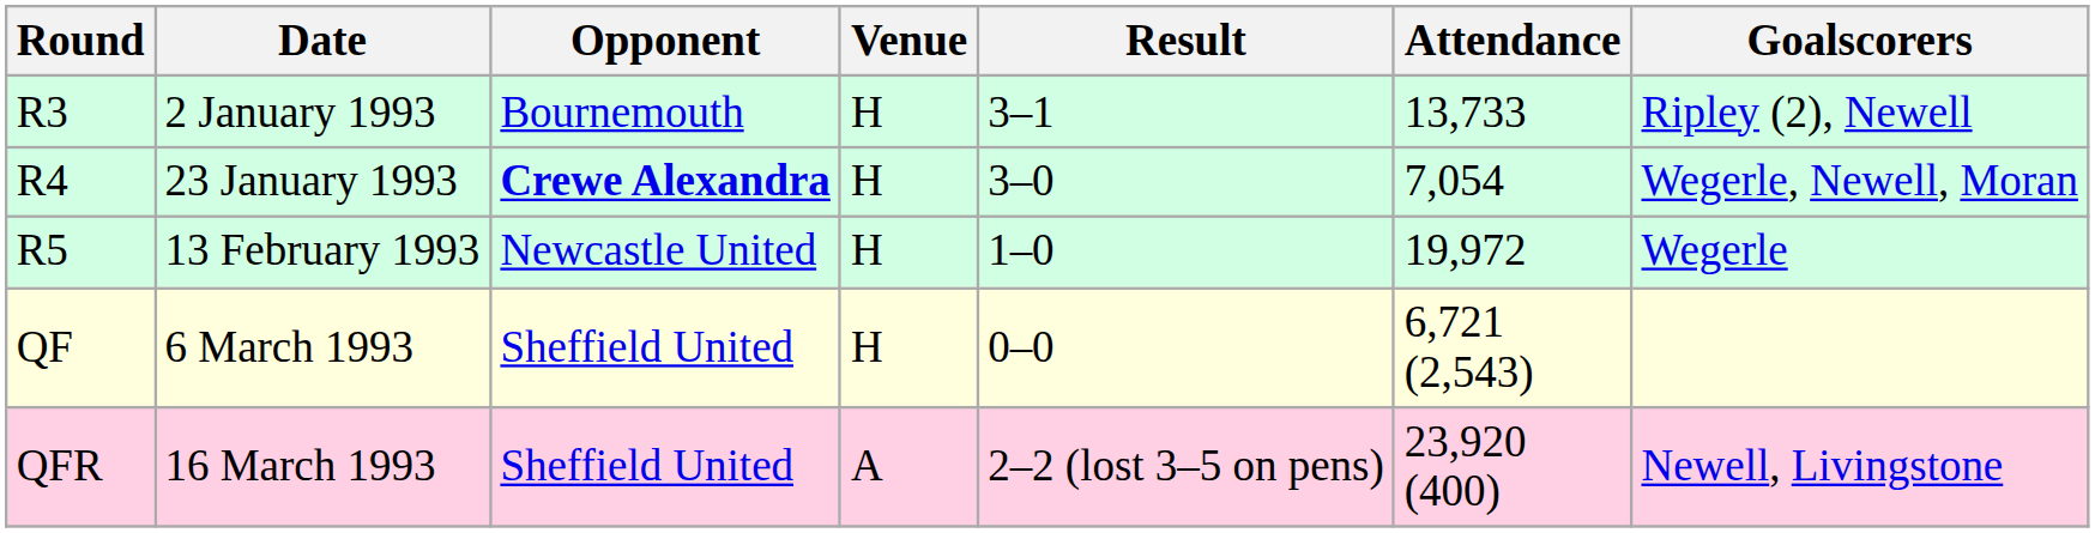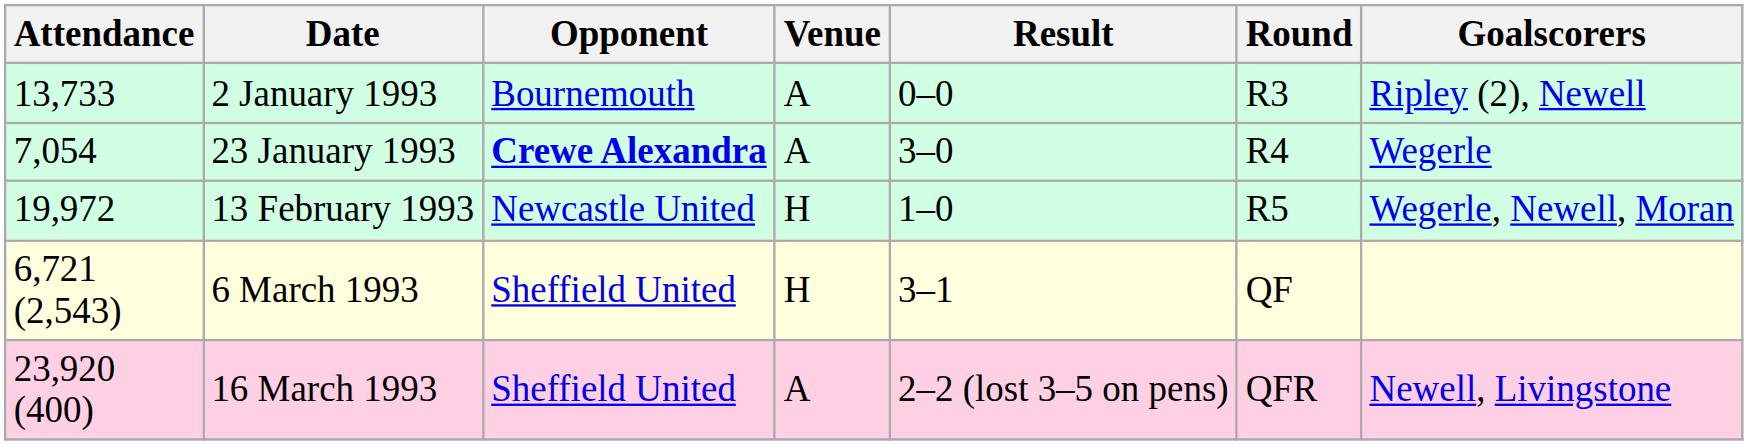 <table class="wikitable">
 <tr>
-<th>Round</th>
+<th>Attendance</th>
 <th>Date</th>
 <th>Opponent</th>
 <th>Venue</th>
 <th>Result</th>
-<th>Attendance</th>
+<th>Round</th>
 <th>Goalscorers</th>
 </tr>
 <tr style="background-color: #d0ffe3;">
-<td>R3</td>
+<td>13,733</td>
 <td>2 January 1993</td>
 <td><a href='#'>Bournemouth</a></td>
-<td>H</td>
-<td>3–1</td>
-<td>13,733</td>
+<td>A</td>
+<td>0–0</td>
+<td>R3</td>
 <td><a href='#'>Ripley</a> (2), <a href='#'>Newell</a></td>
 </tr>
 <tr style="background-color: #d0ffe3;">
-<td>R4</td>
+<td>7,054</td>
 <td>23 January 1993</td>
 <td><strong><a href='#'>Crewe Alexandra</a></strong></td>
-<td>H</td>
+<td>A</td>
 <td>3–0</td>
-<td>7,054</td>
-<td><a href='#'>Wegerle</a>, <a href='#'>Newell</a>, <a href='#'>Moran</a></td>
+<td>R4</td>
+<td><a href='#'>Wegerle</a></td>
 </tr>
 <tr style="background-color: #d0ffe3;">
-<td>R5</td>
+<td>19,972</td>
 <td>13 February 1993</td>
 <td><a href='#'>Newcastle United</a></td>
 <td>H</td>
 <td>1–0</td>
-<td>19,972</td>
-<td><a href='#'>Wegerle</a></td>
+<td>R5</td>
+<td><a href='#'>Wegerle</a>, <a href='#'>Newell</a>, <a href='#'>Moran</a></td>
 </tr>
 <tr style="background-color: #ffffdd;">
-<td>QF</td>
+<td>6,721<br>(2,543)</td>
 <td>6 March 1993</td>
 <td><a href='#'>Sheffield United</a></td>
 <td>H</td>
-<td>0–0</td>
-<td>6,721<br>(2,543)</td>
+<td>3–1</td>
+<td>QF</td>
 <td></td>
 </tr>
 <tr style="background-color: #ffd0e3;">
-<td>QFR</td>
+<td>23,920<br>(400)</td>
 <td>16 March 1993</td>
 <td><a href='#'>Sheffield United</a></td>
 <td>A</td>
 <td>2–2 (lost 3–5 on pens)</td>
-<td>23,920<br>(400)</td>
+<td>QFR</td>
 <td><a href='#'>Newell</a>, <a href='#'>Livingstone</a></td>
 </tr>
 </table>
